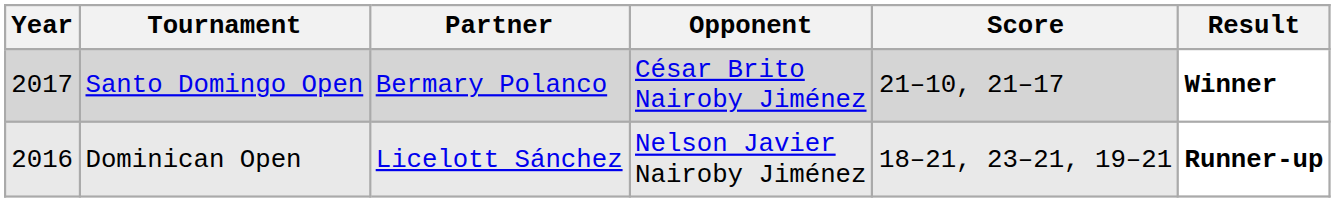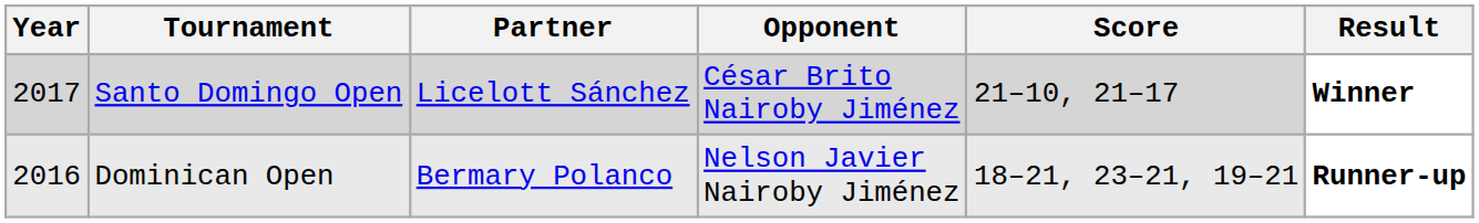 <table class="sortable wikitable" style="font-size: 90%;">
 <tr>
 <th>Year</th>
 <th>Tournament</th>
 <th>Partner</th>
 <th>Opponent</th>
 <th>Score</th>
 <th>Result</th>
 </tr>
 <tr style="background:#D5D5D5">
 <td align="center">2017</td>
 <td align="left"><a href='#'>Santo Domingo Open</a></td>
-<td align="left"> <a href='#'>Bermary Polanco</a></td>
+<td align="left"> <a href='#'>Licelott Sánchez</a></td>
 <td align="left"> <a href='#'>César Brito</a> <br>  <a href='#'>Nairoby Jiménez</a></td>
 <td align="left">21–10, 21–17</td>
 <td style="text-align:left; background:white"> <strong>Winner</strong></td>
 </tr>
 <tr style="background:#E9E9E9">
 <td align="center">2016</td>
 <td align="left">Dominican Open</td>
-<td align="left"> <a href='#'>Licelott Sánchez</a></td>
+<td align="left"> <a href='#'>Bermary Polanco</a></td>
 <td align="left"> <a href='#'>Nelson Javier</a> <br>  Nairoby Jiménez</td>
 <td align="left">18–21, 23–21, 19–21</td>
 <td style="text-align:left; background:white"> <strong>Runner-up</strong></td>
 </tr>
 </table>
